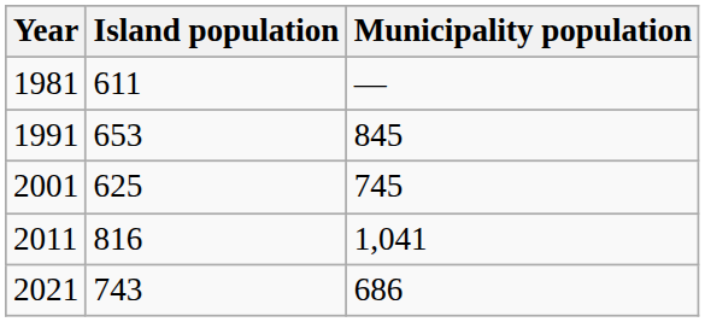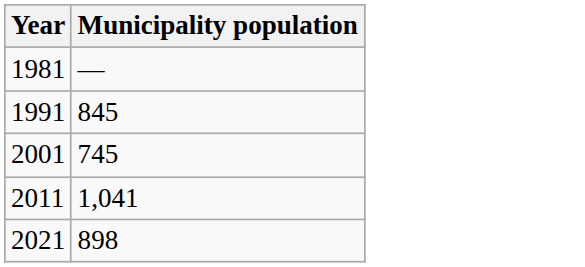 <table class="wikitable">
 <tr>
 <th>Year</th>
-<th>Island population</th>
 <th>Municipality population</th>
 </tr>
 <tr>
 <td>1981</td>
-<td>611</td>
 <td>—</td>
 </tr>
 <tr>
 <td>1991</td>
-<td>653</td>
 <td>845</td>
 </tr>
 <tr>
 <td>2001</td>
-<td>625</td>
 <td>745</td>
 </tr>
 <tr>
 <td>2011</td>
-<td>816</td>
 <td>1,041</td>
 </tr>
 <tr>
 <td>2021</td>
-<td>743</td>
-<td>686</td>
+<td>898</td>
 </tr>
 </table>
